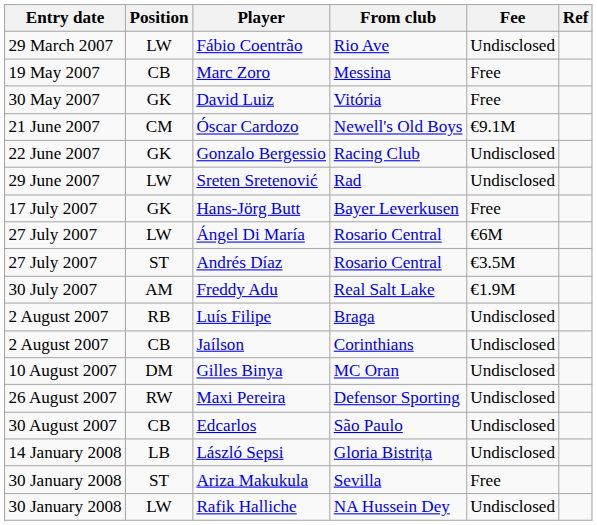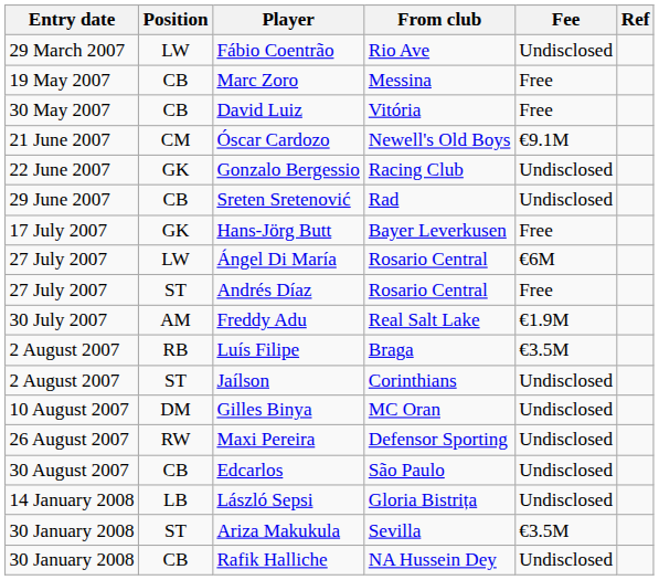 <table class="wikitable sortable">
 <tr>
 <th>Entry date</th>
 <th>Position</th>
 <th>Player</th>
 <th>From club</th>
 <th>Fee</th>
 <th>Ref</th>
 </tr>
 <tr>
 <td>29 March 2007</td>
 <td style="text-align:center;">LW</td>
 <td style="text-align:left;"><a href='#'>Fábio Coentrão</a></td>
 <td style="text-align:left;"><a href='#'>Rio Ave</a></td>
 <td>Undisclosed</td>
 <td></td>
 </tr>
 <tr>
 <td>19 May 2007</td>
 <td style="text-align:center;">CB</td>
 <td style="text-align:left;"><a href='#'>Marc Zoro</a></td>
 <td style="text-align:left;"><a href='#'>Messina</a></td>
 <td>Free</td>
 <td></td>
 </tr>
 <tr>
 <td>30 May 2007</td>
-<td style="text-align:center;">GK</td>
+<td style="text-align:center;">CB</td>
 <td style="text-align:left;"><a href='#'>David Luiz</a></td>
 <td style="text-align:left;"><a href='#'>Vitória</a></td>
 <td>Free</td>
 <td></td>
 </tr>
 <tr>
 <td>21 June 2007</td>
 <td style="text-align:center;">CM</td>
 <td style="text-align:left;"><a href='#'>Óscar Cardozo</a></td>
 <td style="text-align:left;"><a href='#'>Newell's Old Boys</a></td>
 <td>€9.1M</td>
 <td></td>
 </tr>
 <tr>
 <td>22 June 2007</td>
 <td style="text-align:center;">GK</td>
 <td style="text-align:left;"><a href='#'>Gonzalo Bergessio</a></td>
 <td style="text-align:left;"><a href='#'>Racing Club</a></td>
 <td>Undisclosed</td>
 <td></td>
 </tr>
 <tr>
 <td>29 June 2007</td>
-<td style="text-align:center;">LW</td>
+<td style="text-align:center;">CB</td>
 <td style="text-align:left;"><a href='#'>Sreten Sretenović</a></td>
 <td style="text-align:left;"><a href='#'>Rad</a></td>
 <td>Undisclosed</td>
 <td></td>
 </tr>
 <tr>
 <td>17 July 2007</td>
 <td style="text-align:center;">GK</td>
 <td style="text-align:left;"><a href='#'>Hans-Jörg Butt</a></td>
 <td style="text-align:left;"><a href='#'>Bayer Leverkusen</a></td>
 <td>Free</td>
 <td></td>
 </tr>
 <tr>
 <td>27 July 2007</td>
 <td style="text-align:center;">LW</td>
 <td style="text-align:left;"><a href='#'>Ángel Di María</a></td>
 <td style="text-align:left;"><a href='#'>Rosario Central</a></td>
 <td>€6M</td>
 <td></td>
 </tr>
 <tr>
 <td>27 July 2007</td>
 <td style="text-align:center;">ST</td>
 <td style="text-align:left;"><a href='#'>Andrés Díaz</a></td>
 <td style="text-align:left;"><a href='#'>Rosario Central</a></td>
-<td>€3.5M</td>
+<td>Free</td>
 <td></td>
 </tr>
 <tr>
 <td>30 July 2007</td>
 <td style="text-align:center;">AM</td>
 <td style="text-align:left;"><a href='#'>Freddy Adu</a></td>
 <td style="text-align:left;"><a href='#'>Real Salt Lake</a></td>
 <td>€1.9M</td>
 <td></td>
 </tr>
 <tr>
 <td>2 August 2007</td>
 <td style="text-align:center;">RB</td>
 <td style="text-align:left;"><a href='#'>Luís Filipe</a></td>
 <td style="text-align:left;"><a href='#'>Braga</a></td>
-<td>Undisclosed</td>
+<td>€3.5M</td>
 <td></td>
 </tr>
 <tr>
 <td>2 August 2007</td>
-<td style="text-align:center;">CB</td>
+<td style="text-align:center;">ST</td>
 <td style="text-align:left;"><a href='#'>Jaílson</a></td>
 <td style="text-align:left;"><a href='#'>Corinthians</a></td>
 <td>Undisclosed</td>
 <td></td>
 </tr>
 <tr>
 <td>10 August 2007</td>
 <td style="text-align:center;">DM</td>
 <td style="text-align:left;"><a href='#'>Gilles Binya</a></td>
 <td style="text-align:left;"><a href='#'>MC Oran</a></td>
 <td>Undisclosed</td>
 <td></td>
 </tr>
 <tr>
 <td>26 August 2007</td>
 <td style="text-align:center;">RW</td>
 <td style="text-align:left;"><a href='#'>Maxi Pereira</a></td>
 <td style="text-align:left;"><a href='#'>Defensor Sporting</a></td>
 <td>Undisclosed</td>
 <td></td>
 </tr>
 <tr>
 <td>30 August 2007</td>
 <td style="text-align:center;">CB</td>
 <td style="text-align:left;"><a href='#'>Edcarlos</a></td>
 <td style="text-align:left;"><a href='#'>São Paulo</a></td>
 <td>Undisclosed</td>
 <td></td>
 </tr>
 <tr>
 <td>14 January 2008</td>
 <td style="text-align:center;">LB</td>
 <td style="text-align:left;"><a href='#'>László Sepsi</a></td>
 <td style="text-align:left;"><a href='#'>Gloria Bistrița</a></td>
 <td>Undisclosed</td>
 <td></td>
 </tr>
 <tr>
 <td>30 January 2008</td>
 <td style="text-align:center;">ST</td>
 <td style="text-align:left;"><a href='#'>Ariza Makukula</a></td>
 <td style="text-align:left;"><a href='#'>Sevilla</a></td>
-<td>Free</td>
+<td>€3.5M</td>
 <td></td>
 </tr>
 <tr>
 <td>30 January 2008</td>
-<td style="text-align:center;">LW</td>
+<td style="text-align:center;">CB</td>
 <td style="text-align:left;"><a href='#'>Rafik Halliche</a></td>
 <td style="text-align:left;"><a href='#'>NA Hussein Dey</a></td>
 <td>Undisclosed</td>
 <td></td>
 </tr>
 </table>
